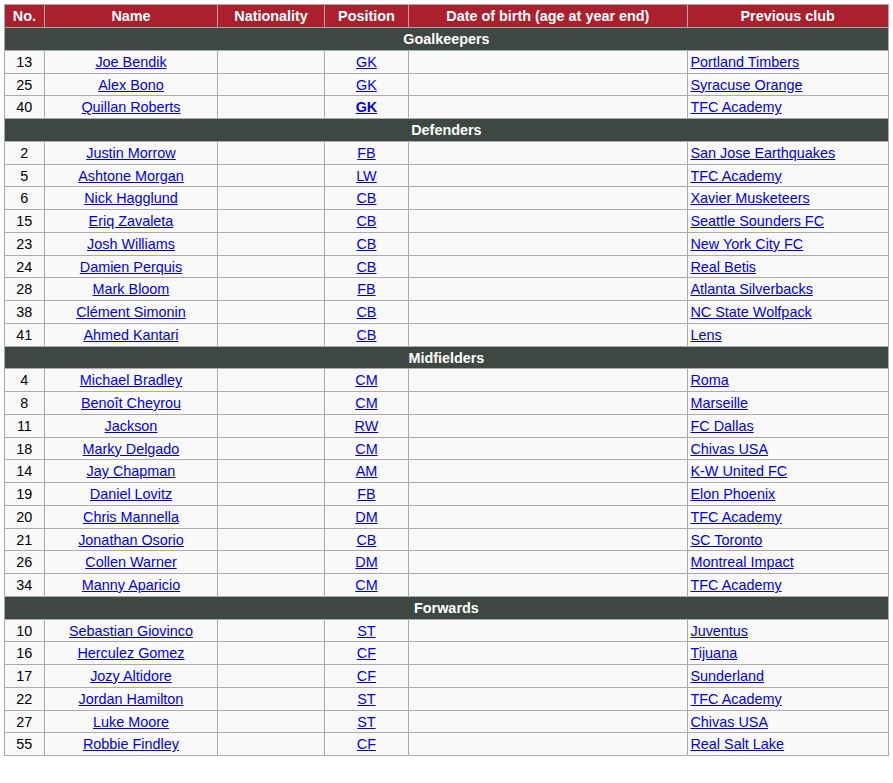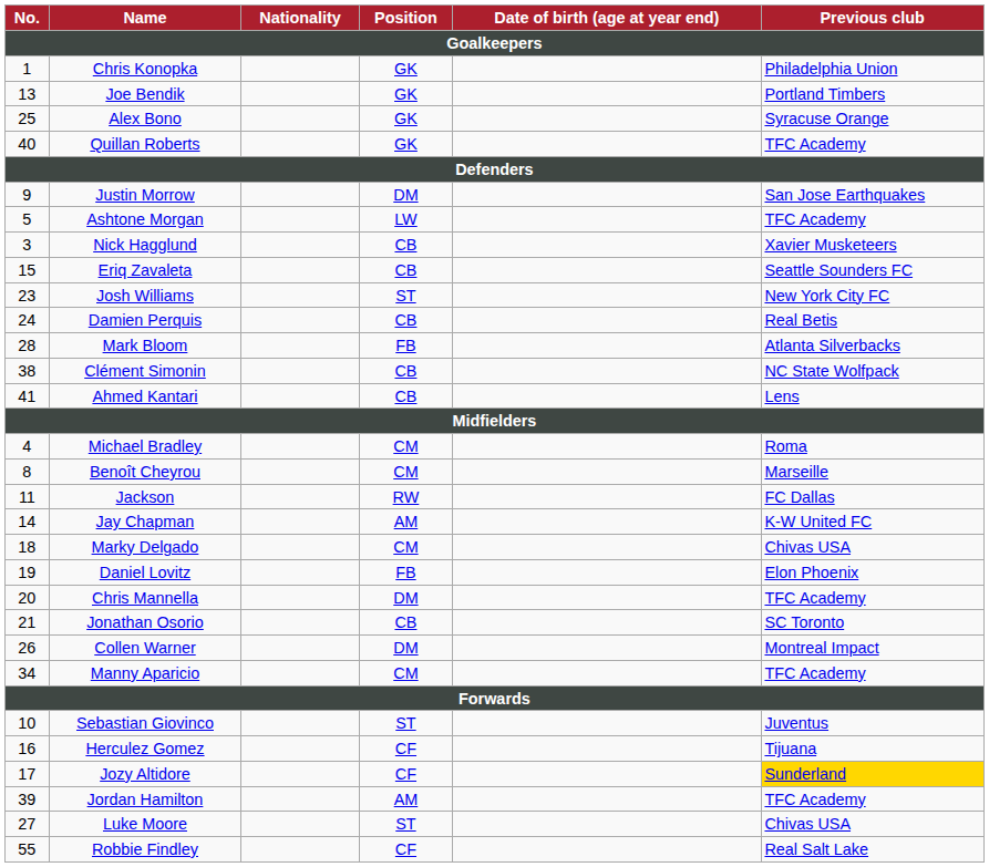 <table class="wikitable" style="text-align:center; font-size:90%; width:70%;">
 <tr>
 <th style="background:#AC1F2D; color:white; text-align:center;">No.</th>
 <th style="background:#AC1F2D; color:white; text-align:center;">Name</th>
 <th style="background:#AC1F2D; color:white; text-align:center;">Nationality</th>
 <th style="background:#AC1F2D; color:white; text-align:center;">Position</th>
 <th style="background:#AC1F2D; color:white; text-align:center;">Date of birth (age at year end)</th>
 <th style="background:#AC1F2D; color:white; text-align:center;">Previous club</th>
 </tr>
 <tr>
 <th colspan="6" style="background:#3F4743; color:white; text-align:center;">Goalkeepers</th>
+</tr>
+<tr>
+<td>1</td>
+<td><a href='#'>Chris Konopka</a></td>
+<td></td>
+<td><a href='#'>GK</a></td>
+<td></td>
+<td align="left"> <a href='#'>Philadelphia Union</a></td>
 </tr>
 <tr>
 <td>13</td>
 <td><a href='#'>Joe Bendik</a></td>
 <td></td>
 <td><a href='#'>GK</a></td>
 <td></td>
 <td align="left"> <a href='#'>Portland Timbers</a></td>
 </tr>
 <tr>
 <td>25</td>
 <td><a href='#'>Alex Bono</a></td>
 <td></td>
 <td><a href='#'>GK</a></td>
 <td></td>
 <td align="left"> <a href='#'>Syracuse Orange</a></td>
 </tr>
 <tr>
 <td>40</td>
 <td><a href='#'>Quillan Roberts</a></td>
 <td></td>
-<td><strong><a href='#'>GK</a></strong></td>
+<td><a href='#'>GK</a></td>
 <td></td>
 <td align="left"> <a href='#'>TFC Academy</a></td>
 </tr>
 <tr>
 <th colspan="6" style="background:#3F4743; color:white; text-align:center;">Defenders</th>
 </tr>
 <tr>
-<td>2</td>
+<td>9</td>
 <td><a href='#'>Justin Morrow</a></td>
 <td></td>
-<td><a href='#'>FB</a></td>
+<td><a href='#'>DM</a></td>
 <td></td>
 <td align="left"> <a href='#'>San Jose Earthquakes</a></td>
 </tr>
 <tr>
 <td>5</td>
 <td><a href='#'>Ashtone Morgan</a></td>
 <td></td>
 <td><a href='#'>LW</a></td>
 <td></td>
 <td align="left"> <a href='#'>TFC Academy</a></td>
 </tr>
 <tr>
-<td>6</td>
+<td>3</td>
 <td><a href='#'>Nick Hagglund</a></td>
 <td></td>
 <td><a href='#'>CB</a></td>
 <td></td>
 <td align="left"> <a href='#'>Xavier Musketeers</a></td>
 </tr>
 <tr>
 <td>15</td>
 <td><a href='#'>Eriq Zavaleta</a></td>
 <td></td>
 <td><a href='#'>CB</a></td>
 <td></td>
 <td align="left"> <a href='#'>Seattle Sounders FC</a></td>
 </tr>
 <tr>
 <td>23</td>
 <td><a href='#'>Josh Williams</a></td>
 <td></td>
-<td><a href='#'>CB</a></td>
+<td><a href='#'>ST</a></td>
 <td></td>
 <td align="left"> <a href='#'>New York City FC</a></td>
 </tr>
 <tr>
 <td>24</td>
 <td><a href='#'>Damien Perquis</a></td>
 <td></td>
 <td><a href='#'>CB</a></td>
 <td></td>
 <td align="left"> <a href='#'>Real Betis</a></td>
 </tr>
 <tr>
 <td>28</td>
 <td><a href='#'>Mark Bloom</a></td>
 <td></td>
 <td><a href='#'>FB</a></td>
 <td></td>
 <td align="left"> <a href='#'>Atlanta Silverbacks</a></td>
 </tr>
 <tr>
 <td>38</td>
 <td><a href='#'>Clément Simonin</a></td>
 <td></td>
 <td><a href='#'>CB</a></td>
 <td></td>
 <td align="left"> <a href='#'>NC State Wolfpack</a></td>
 </tr>
 <tr>
 <td>41</td>
 <td><a href='#'>Ahmed Kantari</a></td>
 <td></td>
 <td><a href='#'>CB</a></td>
 <td></td>
 <td align="left"> <a href='#'>Lens</a></td>
 </tr>
 <tr>
 <th colspan="6" style="background:#3F4743; color:white; text-align:center;">Midfielders</th>
 </tr>
 <tr>
 <td>4</td>
 <td><a href='#'>Michael Bradley</a></td>
 <td></td>
 <td><a href='#'>CM</a></td>
 <td></td>
 <td align="left"> <a href='#'>Roma</a></td>
 </tr>
 <tr>
 <td>8</td>
 <td><a href='#'>Benoît Cheyrou</a></td>
 <td></td>
 <td><a href='#'>CM</a></td>
 <td></td>
 <td align="left"> <a href='#'>Marseille</a></td>
 </tr>
 <tr>
 <td>11</td>
 <td><a href='#'>Jackson</a></td>
 <td></td>
 <td><a href='#'>RW</a></td>
 <td></td>
 <td align="left"> <a href='#'>FC Dallas</a></td>
 </tr>
 <tr>
+<td>14</td>
+<td><a href='#'>Jay Chapman</a></td>
+<td></td>
+<td><a href='#'>AM</a></td>
+<td></td>
+<td align="left"> <a href='#'>K-W United FC</a></td>
+</tr>
+<tr>
 <td>18</td>
 <td><a href='#'>Marky Delgado</a></td>
 <td></td>
 <td><a href='#'>CM</a></td>
 <td></td>
 <td align="left"> <a href='#'>Chivas USA</a></td>
-</tr>
-<tr>
-<td>14</td>
-<td><a href='#'>Jay Chapman</a></td>
-<td></td>
-<td><a href='#'>AM</a></td>
-<td></td>
-<td align="left"> <a href='#'>K-W United FC</a></td>
 </tr>
 <tr>
 <td>19</td>
 <td><a href='#'>Daniel Lovitz</a></td>
 <td></td>
 <td><a href='#'>FB</a></td>
 <td></td>
 <td align="left"> <a href='#'>Elon Phoenix</a></td>
 </tr>
 <tr>
 <td>20</td>
 <td><a href='#'>Chris Mannella</a></td>
 <td></td>
 <td><a href='#'>DM</a></td>
 <td></td>
 <td align="left"> <a href='#'>TFC Academy</a></td>
 </tr>
 <tr>
 <td>21</td>
 <td><a href='#'>Jonathan Osorio</a></td>
 <td></td>
 <td><a href='#'>CB</a></td>
 <td></td>
 <td align="left"> <a href='#'>SC Toronto</a></td>
 </tr>
 <tr>
 <td>26</td>
 <td><a href='#'>Collen Warner</a></td>
 <td></td>
 <td><a href='#'>DM</a></td>
 <td></td>
 <td align="left"> <a href='#'>Montreal Impact</a></td>
 </tr>
 <tr>
 <td>34</td>
 <td><a href='#'>Manny Aparicio</a></td>
 <td></td>
 <td><a href='#'>CM</a></td>
 <td></td>
 <td align="left"> <a href='#'>TFC Academy</a></td>
 </tr>
 <tr>
 <th colspan="6" style="background:#3F4743; color:white; text-align:center;">Forwards</th>
 </tr>
 <tr>
 <td>10</td>
 <td><a href='#'>Sebastian Giovinco</a></td>
 <td></td>
 <td><a href='#'>ST</a></td>
 <td></td>
 <td align="left"> <a href='#'>Juventus</a></td>
 </tr>
 <tr>
 <td>16</td>
 <td><a href='#'>Herculez Gomez</a></td>
 <td></td>
 <td><a href='#'>CF</a></td>
 <td></td>
 <td align="left"> <a href='#'>Tijuana</a></td>
 </tr>
 <tr>
 <td>17</td>
 <td><a href='#'>Jozy Altidore</a></td>
 <td></td>
 <td><a href='#'>CF</a></td>
 <td></td>
-<td align="left"> <a href='#'>Sunderland</a></td>
+<td align="left" style="background: gold;"> <a href='#'>Sunderland</a></td>
 </tr>
 <tr>
-<td>22</td>
+<td>39</td>
 <td><a href='#'>Jordan Hamilton</a></td>
 <td></td>
-<td><a href='#'>ST</a></td>
+<td><a href='#'>AM</a></td>
 <td></td>
 <td align="left"> <a href='#'>TFC Academy</a></td>
 </tr>
 <tr>
 <td>27</td>
 <td><a href='#'>Luke Moore</a></td>
 <td></td>
 <td><a href='#'>ST</a></td>
 <td></td>
 <td align="left"> <a href='#'>Chivas USA</a></td>
 </tr>
 <tr>
 <td>55</td>
 <td><a href='#'>Robbie Findley</a></td>
 <td></td>
 <td><a href='#'>CF</a></td>
 <td></td>
 <td align="left"> <a href='#'>Real Salt Lake</a></td>
 </tr>
 <tr>
 </tr>
 </table>
